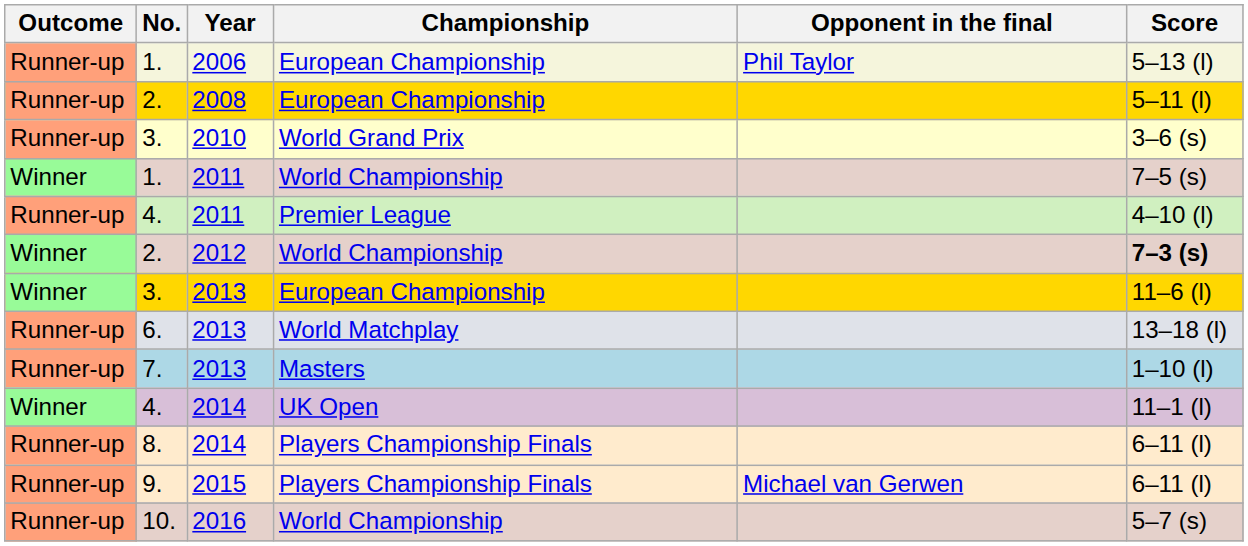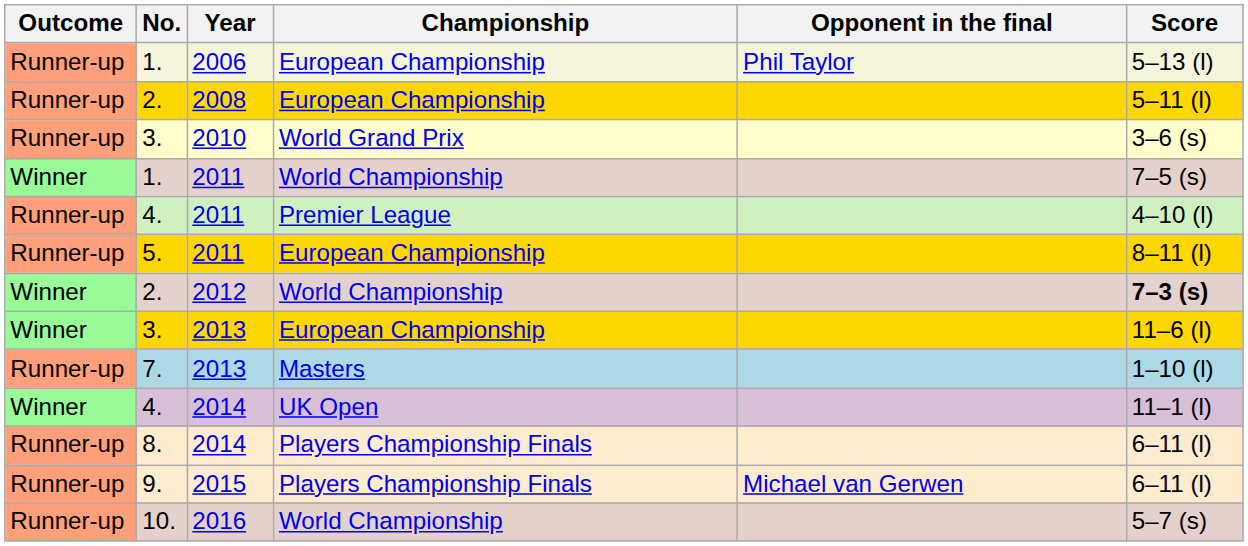 <table class="sortable wikitable">
 <tr>
 <th width="80">Outcome</th>
 <th width="20">No.</th>
 <th width="50">Year</th>
 <th style="width:300px;">Championship</th>
 <th style="width:250px;">Opponent in the final</th>
 <th width="70">Score</th>
 </tr>
 <tr bgcolor="beige">
 <td style="background:#ffa07a;">Runner-up</td>
 <td>1.</td>
 <td><a href='#'>2006</a></td>
 <td><a href='#'>European Championship</a></td>
 <td> <a href='#'>Phil Taylor</a></td>
 <td>5–13 (l)</td>
 </tr>
 <tr style="background:gold;">
 <td style="background:#ffa07a;">Runner-up</td>
 <td>2.</td>
 <td><a href='#'>2008</a></td>
 <td><a href='#'>European Championship</a></td>
 <td> </td>
 <td>5–11 (l)</td>
 </tr>
 <tr style="background:#ffc;">
 <td style="background:#ffa07a;">Runner-up</td>
 <td>3.</td>
 <td><a href='#'>2010</a></td>
 <td><a href='#'>World Grand Prix</a></td>
 <td> </td>
 <td>3–6 (s)</td>
 </tr>
 <tr style="background:#e5d1cb;">
 <td style="background:#98FB98">Winner</td>
 <td>1.</td>
 <td><a href='#'>2011</a></td>
 <td><a href='#'>World Championship</a></td>
 <td> </td>
 <td>7–5 (s)</td>
 </tr>
 <tr style="background:#d0f0c0;">
 <td style="background:#ffa07a;">Runner-up</td>
 <td>4.</td>
 <td><a href='#'>2011</a></td>
 <td><a href='#'>Premier League</a></td>
 <td> </td>
 <td>4–10 (l)</td>
 </tr>
+<tr style="background:gold;">
+<td style="background:#ffa07a;">Runner-up</td>
+<td>5.</td>
+<td><a href='#'>2011</a></td>
+<td><a href='#'>European Championship</a></td>
+<td> </td>
+<td>8–11 (l)</td>
+</tr>
 <tr style="background:#e5d1cb;">
 <td style="background:#98FB98">Winner</td>
 <td>2.</td>
 <td><a href='#'>2012</a></td>
 <td><a href='#'>World Championship</a></td>
 <td> </td>
 <td><strong>7–3 (s)</strong></td>
 </tr>
 <tr style="background:gold;">
 <td style="background:#98FB98">Winner</td>
 <td>3.</td>
 <td><a href='#'>2013</a></td>
 <td><a href='#'>European Championship</a></td>
 <td> </td>
 <td>11–6 (l)</td>
-</tr>
-<tr style="background:#dfe2e9;">
-<td style="background:#ffa07a;">Runner-up</td>
-<td>6.</td>
-<td><a href='#'>2013</a></td>
-<td><a href='#'>World Matchplay</a></td>
-<td> </td>
-<td>13–18 (l)</td>
 </tr>
 <tr bgcolor="lightblue">
 <td style="background:#ffa07a;">Runner-up</td>
 <td>7.</td>
 <td><a href='#'>2013</a></td>
 <td><a href='#'>Masters</a></td>
 <td> </td>
 <td>1–10 (l)</td>
 </tr>
 <tr style="background:thistle">
 <td style="background:#98FB98">Winner</td>
 <td>4.</td>
 <td><a href='#'>2014</a></td>
 <td><a href='#'>UK Open</a></td>
 <td> </td>
 <td>11–1 (l)</td>
 </tr>
 <tr style="background:#ffebcd;">
 <td style="background:#ffa07a;">Runner-up</td>
 <td>8.</td>
 <td><a href='#'>2014</a></td>
 <td><a href='#'>Players Championship Finals</a></td>
 <td> </td>
 <td>6–11 (l)</td>
 </tr>
 <tr style="background:#ffebcd;">
 <td style="background:#ffa07a;">Runner-up</td>
 <td>9.</td>
 <td><a href='#'>2015</a></td>
 <td><a href='#'>Players Championship Finals</a></td>
 <td> <a href='#'>Michael van Gerwen</a></td>
 <td>6–11 (l)</td>
 </tr>
 <tr style="background:#e5d1cb;">
 <td style="background:#ffa07a;">Runner-up</td>
 <td>10.</td>
 <td><a href='#'>2016</a></td>
 <td><a href='#'>World  Championship</a></td>
 <td> </td>
 <td>5–7 (s)</td>
 </tr>
 </table>
